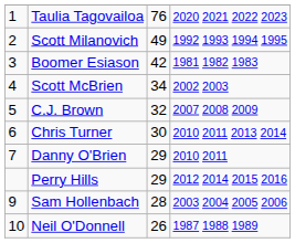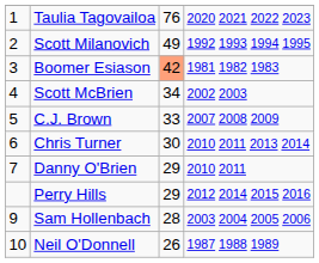 <table class="wikitable">
 <tr>
 </tr>
 <tr>
 <td>1</td>
 <td><a href='#'>Taulia Tagovailoa</a></td>
 <td>76</td>
 <td style="font-size:80%;"><a href='#'>2020</a> <a href='#'>2021</a> <a href='#'>2022</a> <a href='#'>2023</a></td>
 </tr>
 <tr>
 <td>2</td>
 <td><a href='#'>Scott Milanovich</a></td>
 <td>49</td>
 <td style="font-size:80%;"><a href='#'>1992</a> <a href='#'>1993</a> <a href='#'>1994</a> <a href='#'>1995</a></td>
 </tr>
 <tr>
 <td>3</td>
 <td><a href='#'>Boomer Esiason</a></td>
-<td>42</td>
+<td style="background: lightsalmon;">42</td>
 <td style="font-size:80%;"><a href='#'>1981</a> <a href='#'>1982</a> <a href='#'>1983</a></td>
 </tr>
 <tr>
 <td>4</td>
 <td><a href='#'>Scott McBrien</a></td>
 <td>34</td>
 <td style="font-size:80%;"><a href='#'>2002</a> <a href='#'>2003</a></td>
 </tr>
 <tr>
 <td>5</td>
 <td><a href='#'>C.J. Brown</a></td>
-<td>32</td>
+<td>33</td>
 <td style="font-size:80%;"><a href='#'>2007</a> <a href='#'>2008</a> <a href='#'>2009</a></td>
 </tr>
 <tr>
 <td>6</td>
 <td><a href='#'>Chris Turner</a></td>
 <td>30</td>
 <td style="font-size:80%;"><a href='#'>2010</a> <a href='#'>2011</a> <a href='#'>2013</a> <a href='#'>2014</a></td>
 </tr>
 <tr>
 <td>7</td>
 <td><a href='#'>Danny O'Brien</a></td>
 <td>29</td>
 <td style="font-size:80%;"><a href='#'>2010</a> <a href='#'>2011</a></td>
 </tr>
 <tr>
 <td></td>
 <td><a href='#'>Perry Hills</a></td>
 <td>29</td>
 <td style="font-size:80%;"><a href='#'>2012</a> <a href='#'>2014</a> <a href='#'>2015</a> <a href='#'>2016</a></td>
 </tr>
 <tr>
 <td>9</td>
 <td><a href='#'>Sam Hollenbach</a></td>
 <td>28</td>
 <td style="font-size:80%;"><a href='#'>2003</a> <a href='#'>2004</a> <a href='#'>2005</a> <a href='#'>2006</a></td>
 </tr>
 <tr>
 <td>10</td>
 <td><a href='#'>Neil O'Donnell</a></td>
 <td>26</td>
 <td style="font-size:80%;"><a href='#'>1987</a> <a href='#'>1988</a> <a href='#'>1989</a></td>
 </tr>
 </table>
